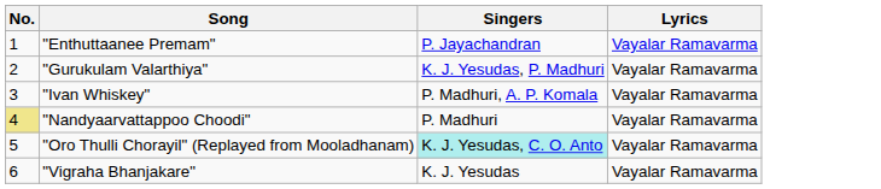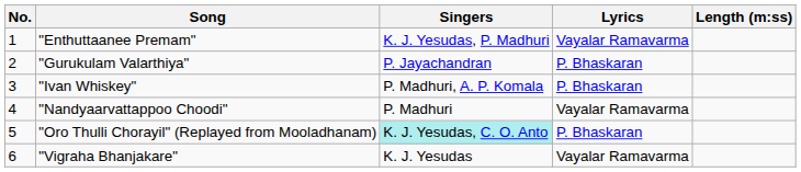 <table class="wikitable" style="font-size:95%;">
 <tr>
 <th>No.</th>
 <th>Song</th>
 <th>Singers</th>
 <th>Lyrics</th>
+<th>Length (m:ss)</th>
 </tr>
 <tr>
 <td>1</td>
 <td>"Enthuttaanee Premam"</td>
-<td><a href='#'>P. Jayachandran</a></td>
+<td><a href='#'>K. J. Yesudas</a>, <a href='#'>P. Madhuri</a></td>
 <td><a href='#'>Vayalar Ramavarma</a></td>
+<td></td>
 </tr>
 <tr>
 <td>2</td>
 <td>"Gurukulam Valarthiya"</td>
-<td><a href='#'>K. J. Yesudas</a>, <a href='#'>P. Madhuri</a></td>
-<td>Vayalar Ramavarma</td>
+<td><a href='#'>P. Jayachandran</a></td>
+<td><a href='#'>P. Bhaskaran</a></td>
+<td></td>
 </tr>
 <tr>
 <td>3</td>
 <td>"Ivan Whiskey"</td>
 <td>P. Madhuri, <a href='#'>A. P. Komala</a></td>
-<td>Vayalar Ramavarma</td>
+<td><a href='#'>P. Bhaskaran</a></td>
+<td></td>
 </tr>
 <tr>
-<td style="background: khaki;">4</td>
+<td>4</td>
 <td>"Nandyaarvattappoo Choodi"</td>
 <td>P. Madhuri</td>
 <td>Vayalar Ramavarma</td>
+<td></td>
 </tr>
 <tr>
 <td>5</td>
 <td>"Oro Thulli Chorayil" (Replayed from Mooladhanam)</td>
 <td style="background: paleturquoise;">K. J. Yesudas, <a href='#'>C. O. Anto</a></td>
-<td>Vayalar Ramavarma</td>
+<td><a href='#'>P. Bhaskaran</a></td>
+<td></td>
 </tr>
 <tr>
 <td>6</td>
 <td>"Vigraha Bhanjakare"</td>
 <td>K. J. Yesudas</td>
 <td>Vayalar Ramavarma</td>
+<td></td>
 </tr>
 </table>
